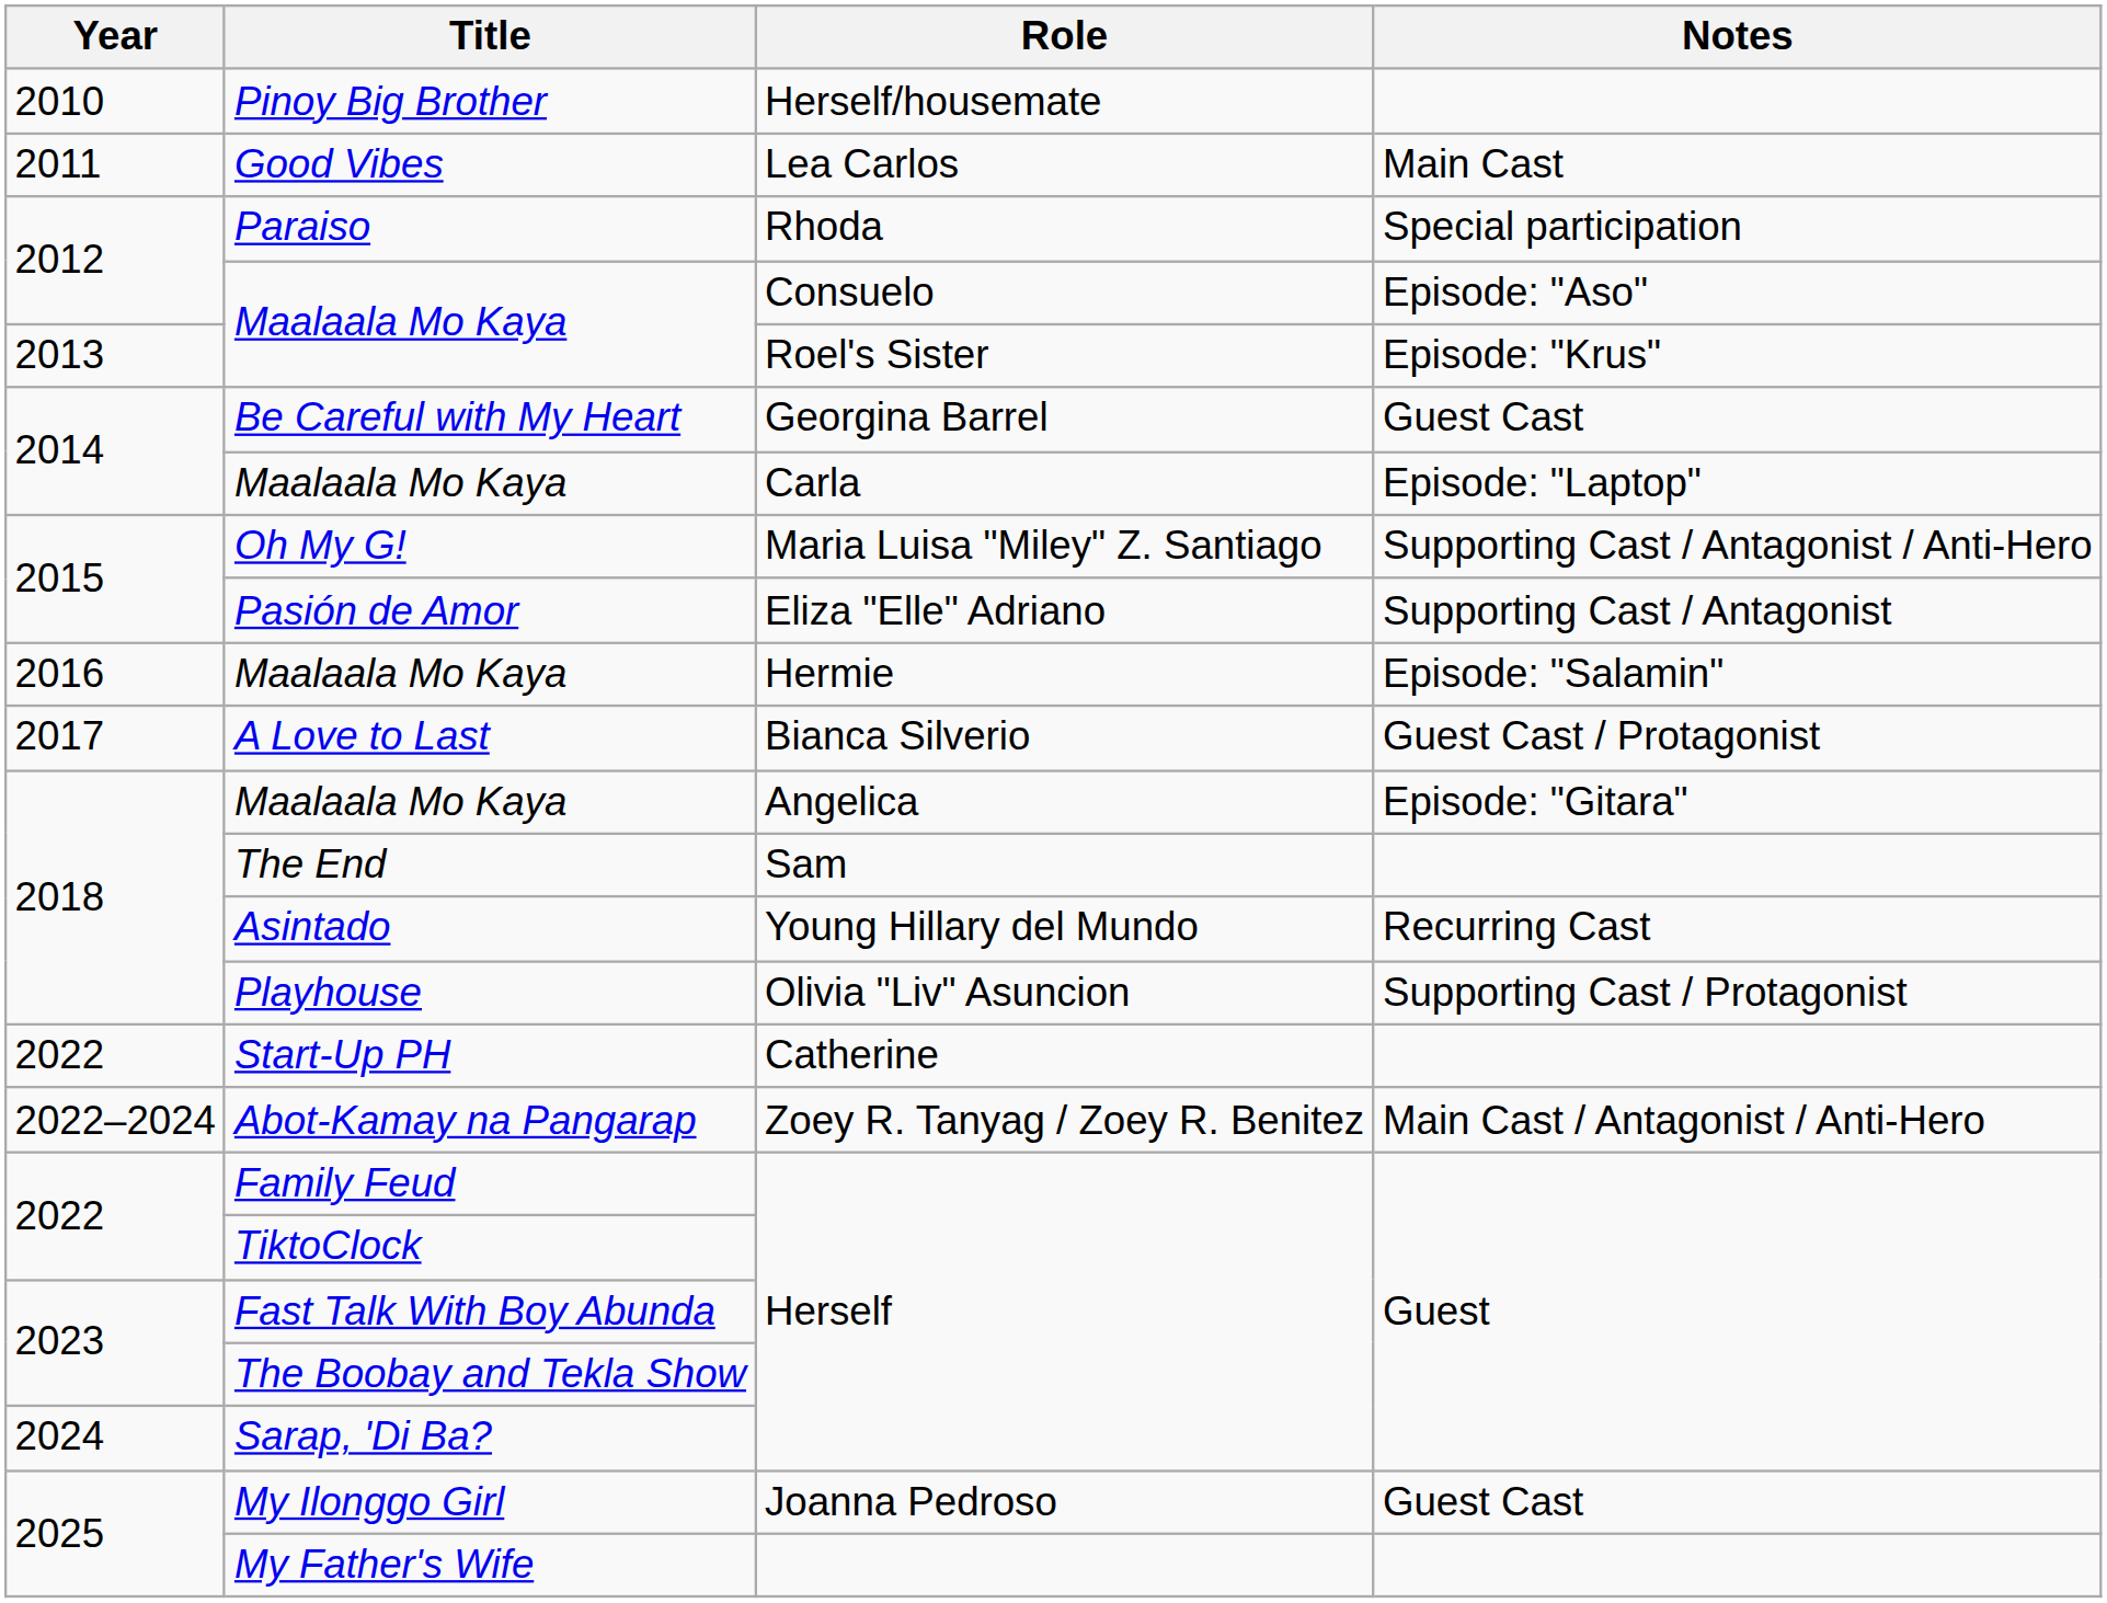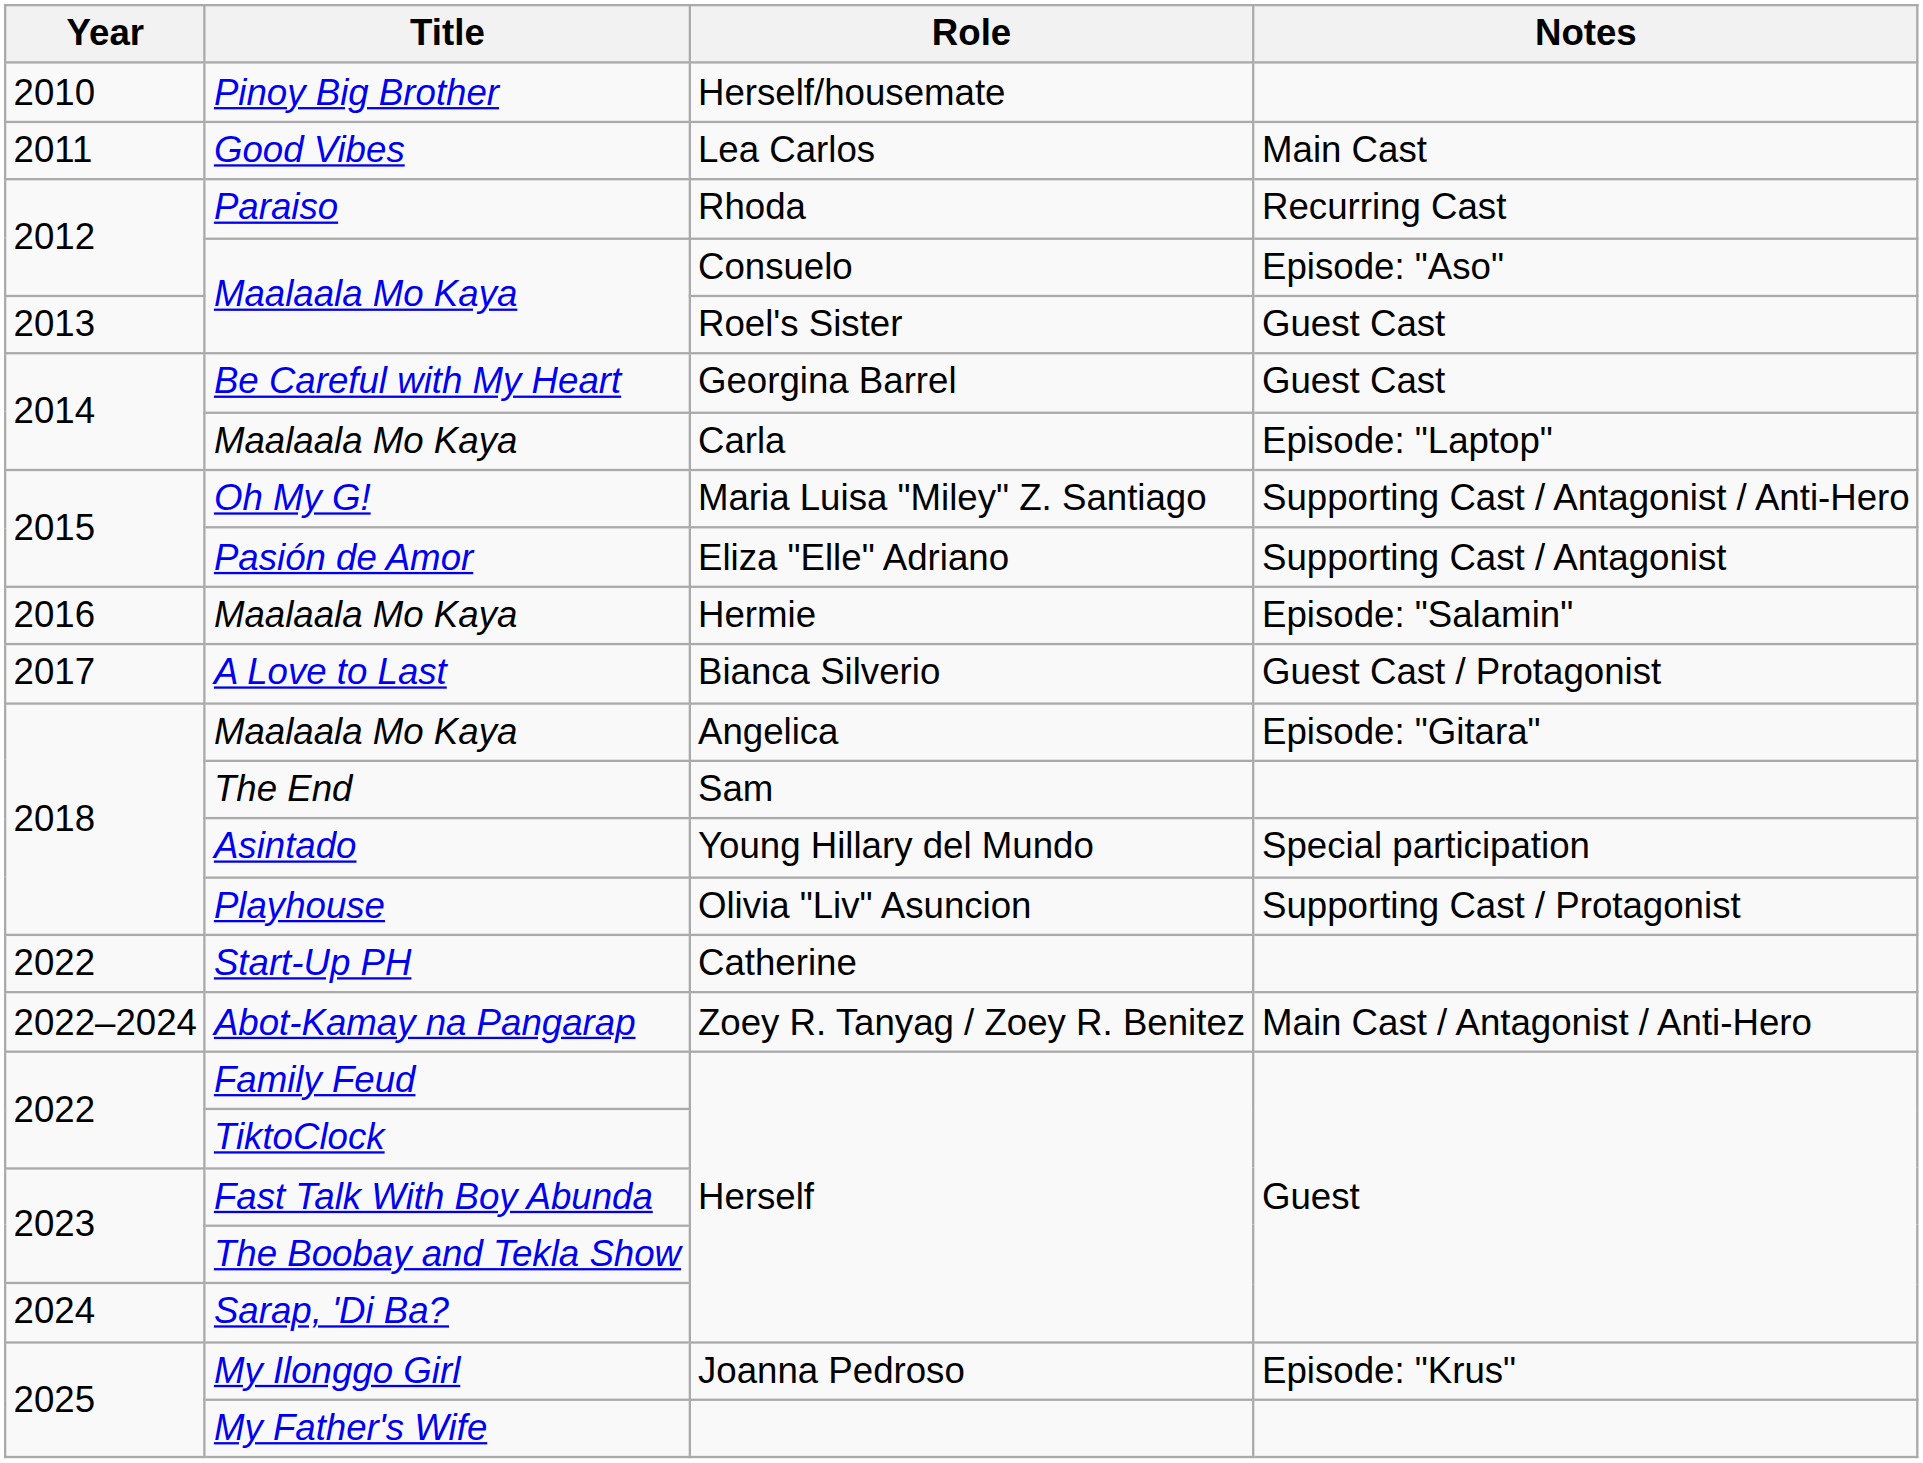 <table class="wikitable sortable" style="font-size: 100%;">
 <tr>
 <th>Year</th>
 <th>Title</th>
 <th>Role</th>
 <th>Notes</th>
 </tr>
 <tr>
 <td>2010</td>
 <td><a href='#'><em>Pinoy Big Brother</em></a></td>
 <td>Herself/housemate</td>
 <td></td>
 </tr>
 <tr>
 <td>2011</td>
 <td><em><a href='#'>Good Vibes</a></em></td>
 <td>Lea Carlos</td>
 <td>Main Cast</td>
 </tr>
 <tr>
 <td rowspan="2">2012</td>
 <td><em><a href='#'>Paraiso</a></em></td>
 <td>Rhoda</td>
-<td>Special participation</td>
+<td>Recurring Cast</td>
 </tr>
 <tr>
 <td rowspan="2"><em><a href='#'>Maalaala Mo Kaya</a></em></td>
 <td>Consuelo</td>
 <td>Episode: "Aso"</td>
 </tr>
 <tr>
 <td>2013</td>
 <td>Roel's Sister</td>
-<td>Episode: "Krus"</td>
+<td>Guest Cast</td>
 </tr>
 <tr>
 <td rowspan="2">2014</td>
 <td><em><a href='#'>Be Careful with My Heart</a></em></td>
 <td>Georgina Barrel</td>
 <td>Guest Cast</td>
 </tr>
 <tr>
 <td><em>Maalaala Mo Kaya</em></td>
 <td>Carla</td>
 <td>Episode: "Laptop"</td>
 </tr>
 <tr>
 <td rowspan="2">2015</td>
 <td><em><a href='#'>Oh My G!</a></em></td>
 <td>Maria Luisa "Miley" Z. Santiago</td>
 <td>Supporting Cast / Antagonist / Anti-Hero</td>
 </tr>
 <tr>
 <td><em><a href='#'>Pasión de Amor</a></em></td>
 <td>Eliza "Elle" Adriano</td>
 <td>Supporting Cast / Antagonist</td>
 </tr>
 <tr>
 <td>2016</td>
 <td><em>Maalaala Mo Kaya</em></td>
 <td>Hermie</td>
 <td>Episode:  "Salamin"</td>
 </tr>
 <tr>
 <td>2017</td>
 <td><em><a href='#'>A Love to Last</a></em></td>
 <td>Bianca Silverio</td>
 <td>Guest Cast / Protagonist</td>
 </tr>
 <tr>
 <td rowspan="4">2018</td>
 <td><em>Maalaala Mo Kaya</em></td>
 <td>Angelica</td>
 <td>Episode: "Gitara"</td>
 </tr>
 <tr>
 <td><em>The End</em></td>
 <td>Sam</td>
 <td></td>
 </tr>
 <tr>
 <td><em><a href='#'>Asintado</a></em></td>
 <td>Young Hillary del Mundo</td>
-<td>Recurring Cast</td>
+<td>Special participation</td>
 </tr>
 <tr>
 <td><em><a href='#'>Playhouse</a></em></td>
 <td>Olivia "Liv" Asuncion</td>
 <td>Supporting Cast / Protagonist</td>
 </tr>
 <tr>
 <td>2022</td>
 <td><em><a href='#'>Start-Up PH</a></em></td>
 <td>Catherine</td>
 <td></td>
 </tr>
 <tr>
 <td>2022–2024</td>
 <td><em><a href='#'>Abot-Kamay na Pangarap</a></em></td>
 <td>Zoey R. Tanyag / Zoey R. Benitez</td>
 <td>Main Cast / Antagonist / Anti-Hero</td>
 </tr>
 <tr>
 <td rowspan="2">2022</td>
 <td><a href='#'><em>Family Feud</em></a></td>
 <td rowspan="5">Herself</td>
 <td rowspan="5">Guest</td>
 </tr>
 <tr>
 <td><em><a href='#'>TiktoClock</a></em></td>
 </tr>
 <tr>
 <td rowspan="2">2023</td>
 <td><a href='#'><em>Fast Talk With Boy Abunda</em></a></td>
 </tr>
 <tr>
 <td><em><a href='#'>The Boobay and Tekla Show</a></em></td>
 </tr>
 <tr>
 <td>2024</td>
 <td><em><a href='#'>Sarap, 'Di Ba?</a></em></td>
 </tr>
 <tr>
 <td rowspan=2>2025</td>
 <td><em><a href='#'>My Ilonggo Girl</a></em></td>
 <td>Joanna Pedroso</td>
-<td>Guest Cast</td>
+<td>Episode: "Krus"</td>
 </tr>
 <tr>
 <td><em><a href='#'>My Father's Wife</a></em></td>
 <td></td>
 <td></td>
 </tr>
 </table>
